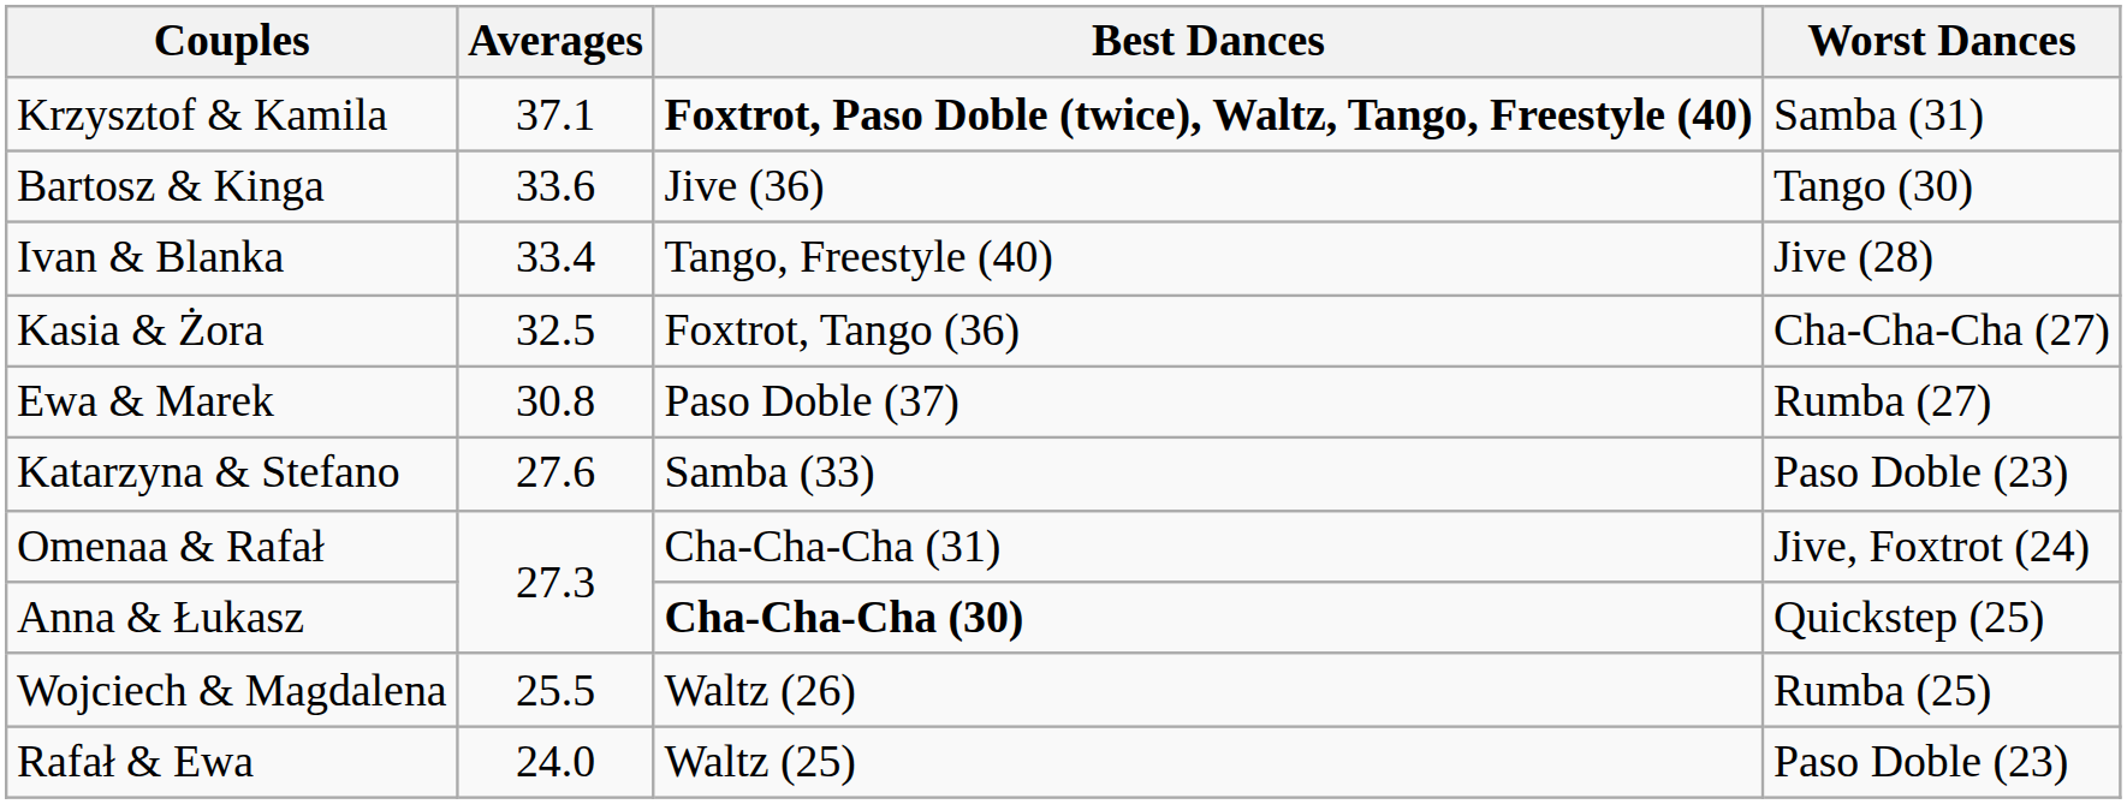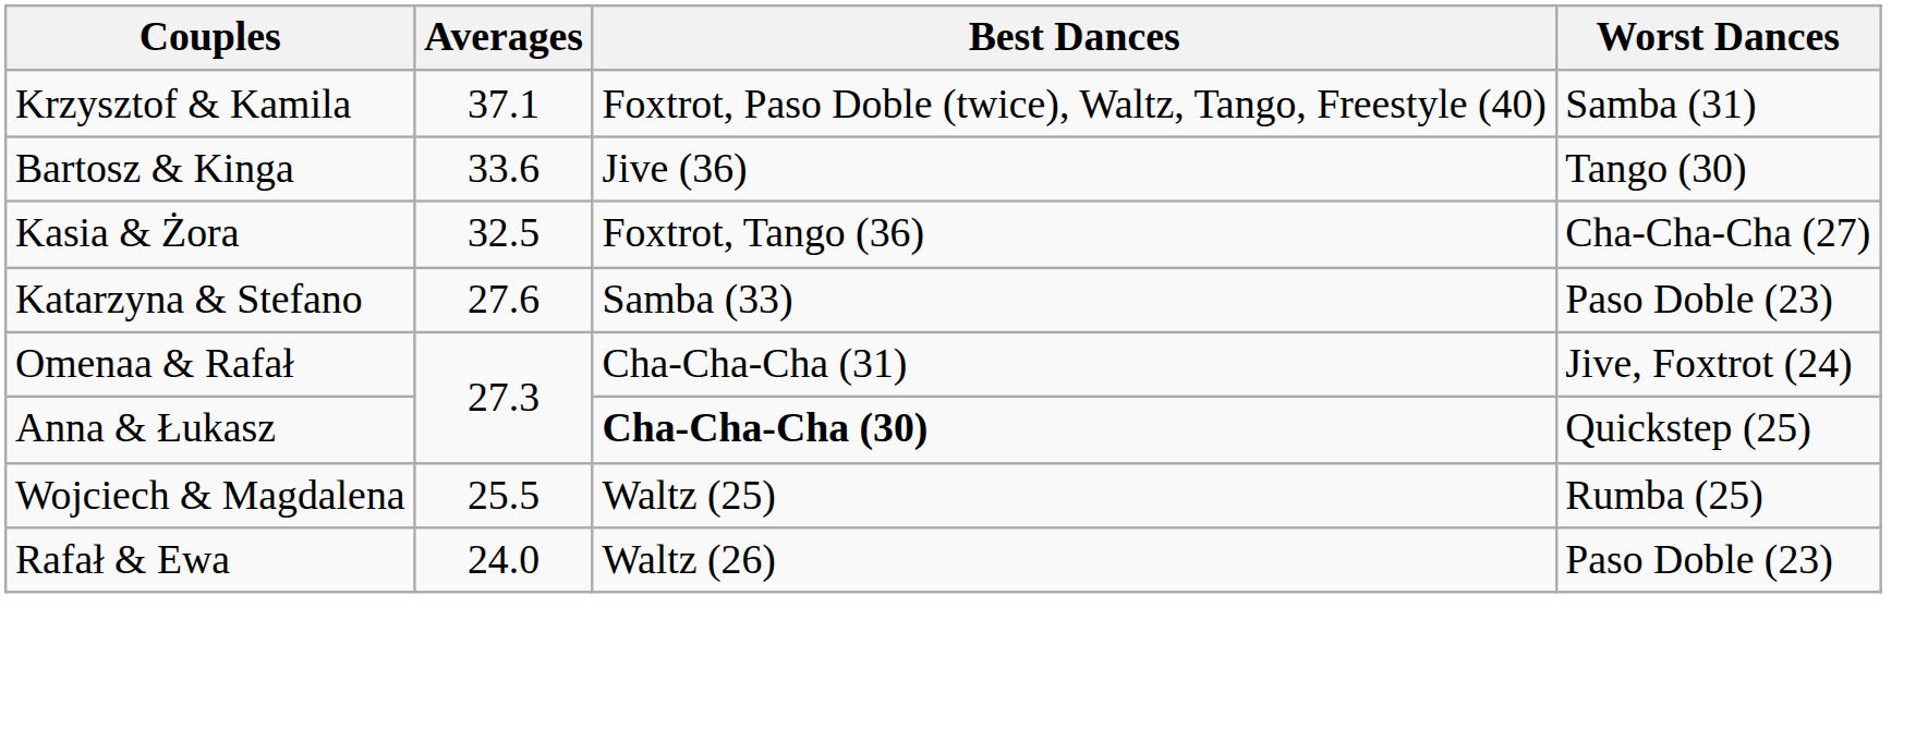 <table class="wikitable">
 <tr>
 <th>Couples</th>
 <th>Averages</th>
 <th>Best Dances</th>
 <th>Worst Dances</th>
 </tr>
 <tr>
 <td>Krzysztof & Kamila</td>
 <td style="text-align:center;">37.1</td>
-<td><strong>Foxtrot, Paso Doble (twice), Waltz, Tango, Freestyle (40)</strong></td>
+<td>Foxtrot, Paso Doble (twice), Waltz, Tango, Freestyle (40)</td>
 <td>Samba (31)</td>
 </tr>
 <tr>
 <td>Bartosz & Kinga</td>
 <td style="text-align:center;">33.6</td>
 <td>Jive (36)</td>
 <td>Tango (30)</td>
 </tr>
 <tr>
-<td>Ivan & Blanka</td>
-<td style="text-align:center;">33.4</td>
-<td>Tango, Freestyle (40)</td>
-<td>Jive (28)</td>
-</tr>
-<tr>
 <td>Kasia & Żora</td>
 <td style="text-align:center;">32.5</td>
 <td>Foxtrot, Tango (36)</td>
 <td>Cha-Cha-Cha (27)</td>
-</tr>
-<tr>
-<td>Ewa & Marek</td>
-<td style="text-align:center;">30.8</td>
-<td>Paso Doble (37)</td>
-<td>Rumba (27)</td>
 </tr>
 <tr>
 <td>Katarzyna & Stefano</td>
 <td style="text-align:center;">27.6</td>
 <td>Samba (33)</td>
 <td>Paso Doble (23)</td>
 </tr>
 <tr>
 <td>Omenaa & Rafał</td>
 <td rowspan="2" style="text-align:center;">27.3</td>
 <td>Cha-Cha-Cha (31)</td>
 <td>Jive, Foxtrot (24)</td>
 </tr>
 <tr>
 <td>Anna & Łukasz</td>
 <td><strong>Cha-Cha-Cha (30)</strong></td>
 <td>Quickstep (25)</td>
 </tr>
 <tr>
 <td>Wojciech & Magdalena</td>
 <td style="text-align:center;">25.5</td>
-<td>Waltz (26)</td>
+<td>Waltz (25)</td>
 <td>Rumba (25)</td>
 </tr>
 <tr>
 <td>Rafał & Ewa</td>
 <td style="text-align:center;">24.0</td>
-<td>Waltz (25)</td>
+<td>Waltz (26)</td>
 <td>Paso Doble (23)</td>
 </tr>
 </table>
